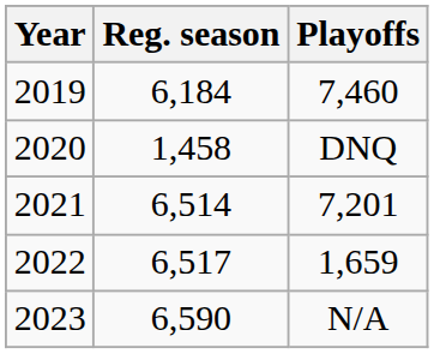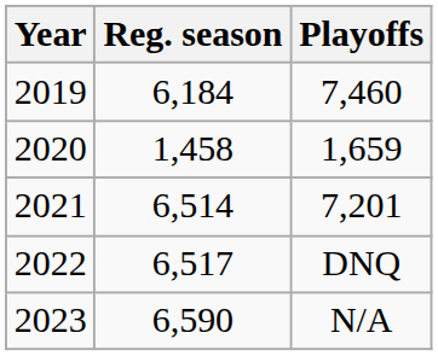 <table class="wikitable" style="text-align:center; margin-left: lem;">
 <tr>
 <th>Year</th>
 <th>Reg. season</th>
 <th>Playoffs</th>
 </tr>
 <tr>
 <td>2019</td>
 <td>6,184</td>
 <td>7,460</td>
 </tr>
 <tr>
 <td>2020</td>
 <td>1,458</td>
-<td>DNQ</td>
+<td>1,659</td>
 </tr>
 <tr>
 <td>2021</td>
 <td>6,514</td>
 <td>7,201</td>
 </tr>
 <tr>
 <td>2022</td>
 <td>6,517</td>
-<td>1,659</td>
+<td>DNQ</td>
 </tr>
 <tr>
 <td>2023</td>
 <td>6,590</td>
 <td>N/A</td>
 </tr>
 </table>
